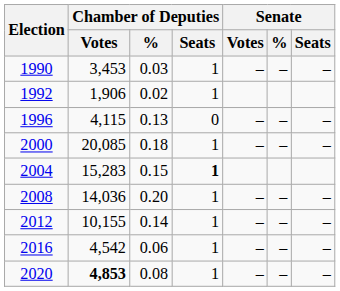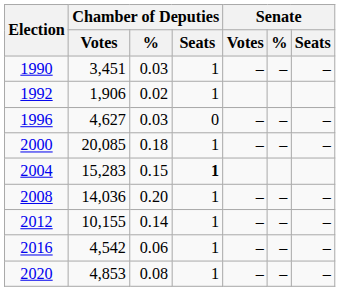 <table class=wikitable style=text-align:right>
 <tr>
 <th rowspan=2>Election</th>
 <th colspan=3>Chamber of Deputies</th>
 <th colspan=3>Senate</th>
 </tr>
 <tr>
 <th>Votes</th>
 <th>%</th>
 <th>Seats</th>
 <th>Votes</th>
 <th>%</th>
 <th>Seats</th>
 </tr>
 <tr>
 <td align=center><a href='#'>1990</a></td>
-<td>3,453</td>
+<td>3,451</td>
 <td>0.03</td>
 <td>1</td>
 <td>–</td>
 <td>–</td>
 <td>–</td>
 </tr>
 <tr>
 <td align=center><a href='#'>1992</a></td>
 <td>1,906</td>
 <td>0.02</td>
 <td>1</td>
 <td></td>
 <td></td>
 <td></td>
 </tr>
 <tr>
 <td align=center><a href='#'>1996</a></td>
-<td>4,115</td>
-<td>0.13</td>
+<td>4,627</td>
+<td>0.03</td>
 <td>0</td>
 <td>–</td>
 <td>–</td>
 <td>–</td>
 </tr>
 <tr>
 <td align=center><a href='#'>2000</a></td>
 <td>20,085</td>
 <td>0.18</td>
 <td>1</td>
 <td>–</td>
 <td>–</td>
 <td>–</td>
 </tr>
 <tr>
 <td align=center><a href='#'>2004</a></td>
 <td>15,283</td>
 <td>0.15</td>
 <td><strong>1</strong></td>
 <td></td>
 <td></td>
 <td></td>
 </tr>
 <tr>
 <td align=center><a href='#'>2008</a></td>
 <td>14,036</td>
 <td>0.20</td>
 <td>1</td>
 <td>–</td>
 <td>–</td>
 <td>–</td>
 </tr>
 <tr>
 <td align=center><a href='#'>2012</a></td>
 <td>10,155</td>
 <td>0.14</td>
 <td>1</td>
 <td>–</td>
 <td>–</td>
 <td>–</td>
 </tr>
 <tr>
 <td align=center><a href='#'>2016</a></td>
 <td>4,542</td>
 <td>0.06</td>
 <td>1</td>
 <td>–</td>
 <td>–</td>
 <td>–</td>
 </tr>
 <tr>
 <td align=center><a href='#'>2020</a></td>
-<td><strong>4,853</strong></td>
+<td>4,853</td>
 <td>0.08</td>
 <td>1</td>
 <td>–</td>
 <td>–</td>
 <td>–</td>
 </tr>
 </table>
